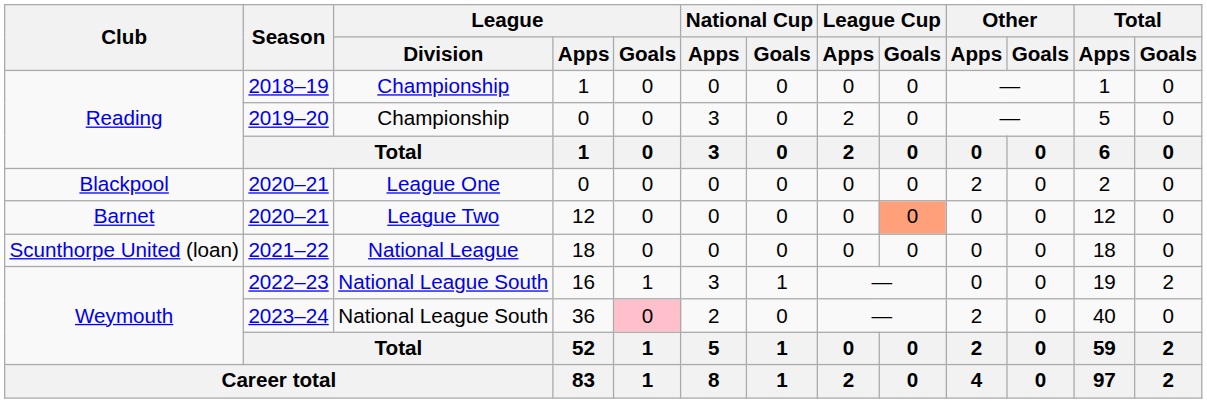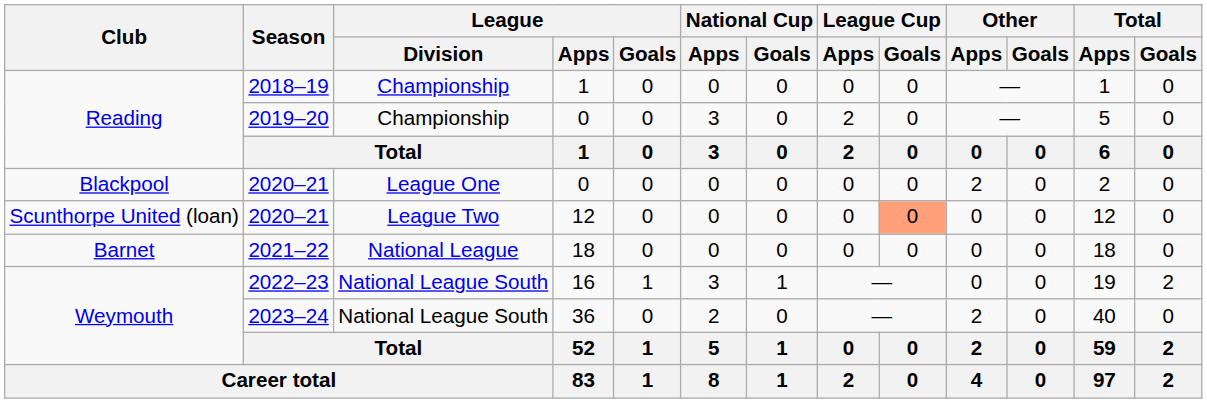 <table class="wikitable" style="text-align: center;">
 <tr>
 <th rowspan="2">Club</th>
 <th rowspan="2">Season</th>
 <th colspan="3">League</th>
 <th colspan="2">National Cup</th>
 <th colspan="2">League Cup</th>
 <th colspan="2">Other</th>
 <th colspan="2">Total</th>
 </tr>
 <tr>
 <th>Division</th>
 <th>Apps</th>
 <th>Goals</th>
 <th>Apps</th>
 <th>Goals</th>
 <th>Apps</th>
 <th>Goals</th>
 <th>Apps</th>
 <th>Goals</th>
 <th>Apps</th>
 <th>Goals</th>
 </tr>
 <tr>
 <td rowspan="3"><a href='#'>Reading</a></td>
 <td><a href='#'>2018–19</a></td>
 <td><a href='#'>Championship</a></td>
 <td>1</td>
 <td>0</td>
 <td>0</td>
 <td>0</td>
 <td>0</td>
 <td>0</td>
 <td colspan="2">—</td>
 <td>1</td>
 <td>0</td>
 </tr>
 <tr>
 <td><a href='#'>2019–20</a></td>
 <td>Championship</td>
 <td>0</td>
 <td>0</td>
 <td>3</td>
 <td>0</td>
 <td>2</td>
 <td>0</td>
 <td colspan="2">—</td>
 <td>5</td>
 <td>0</td>
 </tr>
 <tr>
 <th colspan="2">Total</th>
 <th>1</th>
 <th>0</th>
 <th>3</th>
 <th>0</th>
 <th>2</th>
 <th>0</th>
 <th>0</th>
 <th>0</th>
 <th>6</th>
 <th>0</th>
 </tr>
 <tr>
 <td><a href='#'>Blackpool</a></td>
 <td><a href='#'>2020–21</a></td>
 <td><a href='#'>League One</a></td>
 <td>0</td>
 <td>0</td>
 <td>0</td>
 <td>0</td>
 <td>0</td>
 <td>0</td>
 <td>2</td>
 <td>0</td>
 <td>2</td>
 <td>0</td>
 </tr>
 <tr>
-<td><a href='#'>Barnet</a></td>
+<td><a href='#'>Scunthorpe United</a> (loan)</td>
 <td><a href='#'>2020–21</a></td>
 <td><a href='#'>League Two</a></td>
 <td>12</td>
 <td>0</td>
 <td>0</td>
 <td>0</td>
 <td>0</td>
 <td style="background: lightsalmon;">0</td>
 <td>0</td>
 <td>0</td>
 <td>12</td>
 <td>0</td>
 </tr>
 <tr>
-<td><a href='#'>Scunthorpe United</a> (loan)</td>
+<td><a href='#'>Barnet</a></td>
 <td><a href='#'>2021–22</a></td>
 <td><a href='#'>National League</a></td>
 <td>18</td>
 <td>0</td>
 <td>0</td>
 <td>0</td>
 <td>0</td>
 <td>0</td>
 <td>0</td>
 <td>0</td>
 <td>18</td>
 <td>0</td>
 </tr>
 <tr>
 <td rowspan="3"><a href='#'>Weymouth</a></td>
 <td><a href='#'>2022–23</a></td>
 <td><a href='#'>National League South</a></td>
 <td>16</td>
 <td>1</td>
 <td>3</td>
 <td>1</td>
 <td colspan="2">—</td>
 <td>0</td>
 <td>0</td>
 <td>19</td>
 <td>2</td>
 </tr>
 <tr>
 <td><a href='#'>2023–24</a></td>
 <td>National League South</td>
 <td>36</td>
-<td style="background: pink;">0</td>
+<td>0</td>
 <td>2</td>
 <td>0</td>
 <td colspan="2">—</td>
 <td>2</td>
 <td>0</td>
 <td>40</td>
 <td>0</td>
 </tr>
 <tr>
 <th colspan="2">Total</th>
 <th>52</th>
 <th>1</th>
 <th>5</th>
 <th>1</th>
 <th>0</th>
 <th>0</th>
 <th>2</th>
 <th>0</th>
 <th>59</th>
 <th>2</th>
 </tr>
 <tr>
 <th colspan="3">Career total</th>
 <th>83</th>
 <th>1</th>
 <th>8</th>
 <th>1</th>
 <th>2</th>
 <th>0</th>
 <th>4</th>
 <th>0</th>
 <th>97</th>
 <th>2</th>
 </tr>
 </table>
